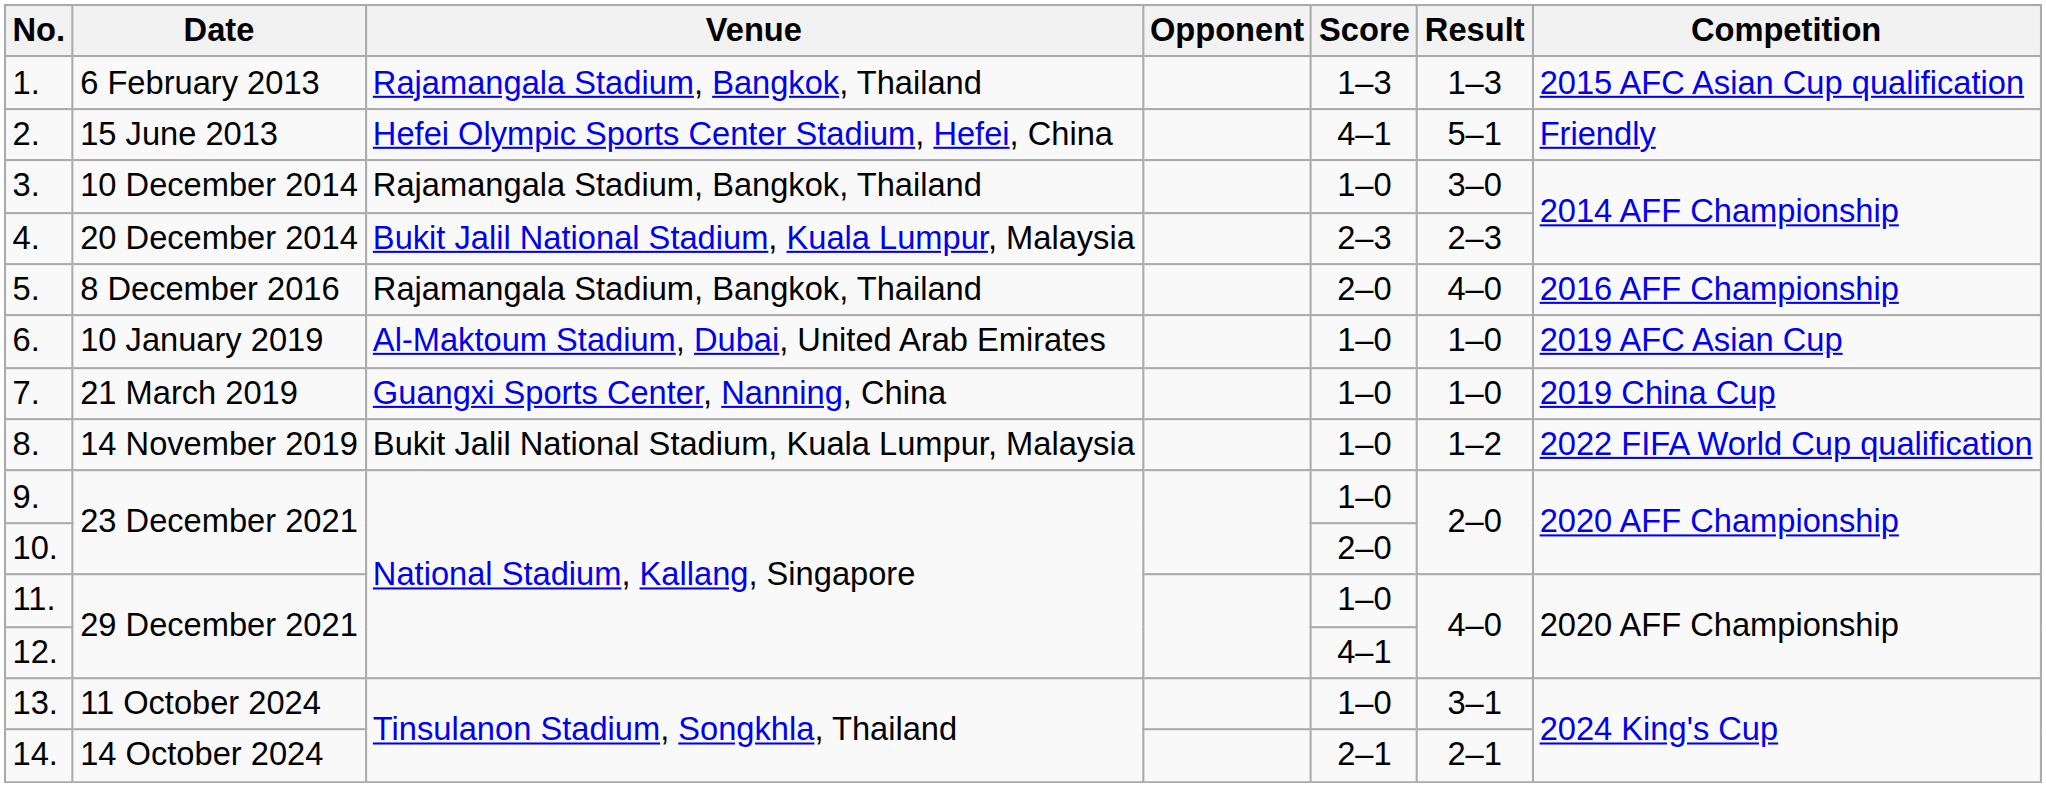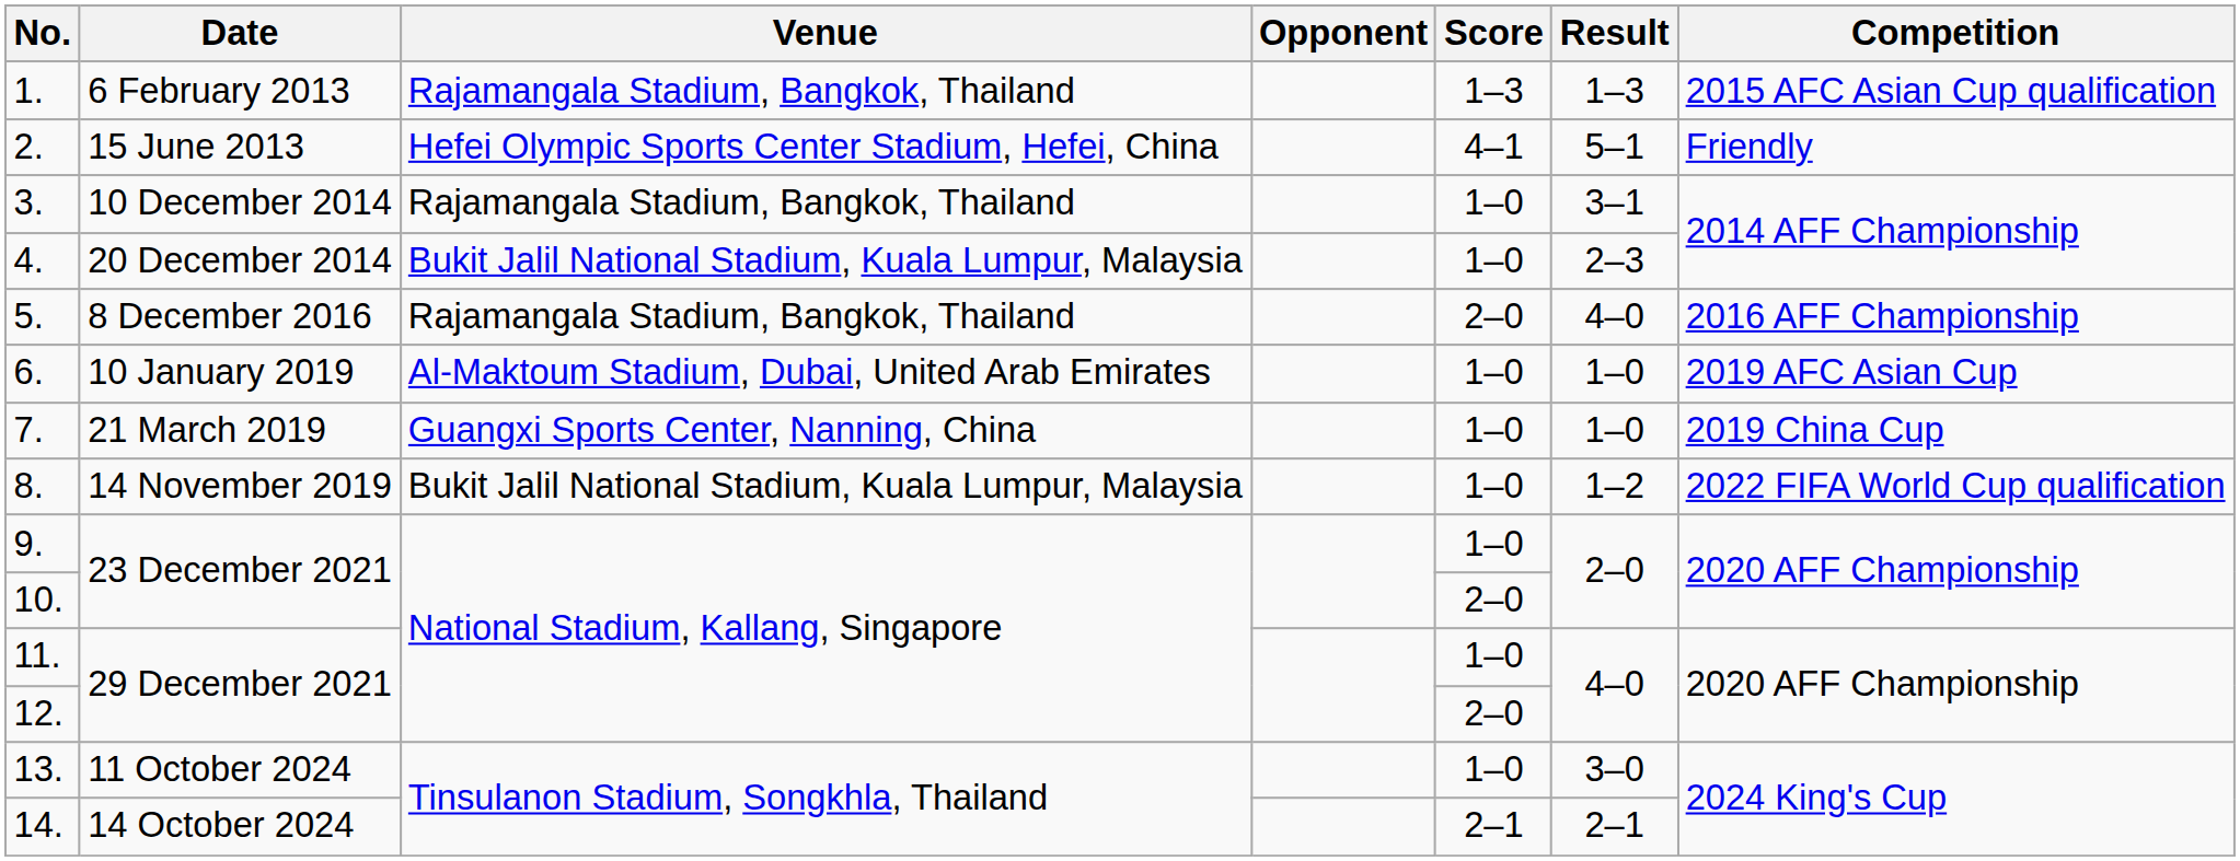 <table class=wikitable collapsible>
 <tr>
 <th>No.</th>
 <th>Date</th>
 <th>Venue</th>
 <th>Opponent</th>
 <th>Score</th>
 <th>Result</th>
 <th>Competition</th>
 </tr>
 <tr>
 <td>1.</td>
 <td>6 February 2013</td>
 <td><a href='#'>Rajamangala Stadium</a>, <a href='#'>Bangkok</a>, Thailand</td>
 <td></td>
 <td align=center>1–3</td>
 <td align="center">1–3</td>
 <td><a href='#'>2015 AFC Asian Cup qualification</a></td>
 </tr>
 <tr>
 <td>2.</td>
 <td>15 June 2013</td>
 <td><a href='#'>Hefei Olympic Sports Center Stadium</a>, <a href='#'>Hefei</a>, China</td>
 <td></td>
 <td align=center>4–1</td>
 <td align="center">5–1</td>
 <td><a href='#'>Friendly</a></td>
 </tr>
 <tr>
 <td>3.</td>
 <td>10 December 2014</td>
 <td>Rajamangala Stadium, Bangkok, Thailand</td>
 <td></td>
 <td align=center>1–0</td>
-<td align="center">3–0</td>
+<td align="center">3–1</td>
 <td rowspan=2><a href='#'>2014 AFF Championship</a></td>
 </tr>
 <tr>
 <td>4.</td>
 <td>20 December 2014</td>
 <td><a href='#'>Bukit Jalil National Stadium</a>, <a href='#'>Kuala Lumpur</a>, Malaysia</td>
 <td></td>
-<td align=center>2–3</td>
+<td align=center>1–0</td>
 <td align="center">2–3</td>
 </tr>
 <tr>
 <td>5.</td>
 <td>8 December 2016</td>
 <td>Rajamangala Stadium, Bangkok, Thailand</td>
 <td></td>
 <td align=center>2–0</td>
 <td align="center">4–0</td>
 <td><a href='#'>2016 AFF Championship</a></td>
 </tr>
 <tr>
 <td>6.</td>
 <td>10 January 2019</td>
 <td><a href='#'>Al-Maktoum Stadium</a>, <a href='#'>Dubai</a>, United Arab Emirates</td>
 <td></td>
 <td align=center>1–0</td>
 <td align="center">1–0</td>
 <td><a href='#'>2019 AFC Asian Cup</a></td>
 </tr>
 <tr>
 <td>7.</td>
 <td>21 March 2019</td>
 <td><a href='#'>Guangxi Sports Center</a>, <a href='#'>Nanning</a>, China</td>
 <td></td>
 <td align=center>1–0</td>
 <td align="center">1–0</td>
 <td><a href='#'>2019 China Cup</a></td>
 </tr>
 <tr>
 <td>8.</td>
 <td>14 November 2019</td>
 <td>Bukit Jalil National Stadium, Kuala Lumpur, Malaysia</td>
 <td></td>
 <td align=center>1–0</td>
 <td align="center">1–2</td>
 <td><a href='#'>2022 FIFA World Cup qualification</a></td>
 </tr>
 <tr>
 <td>9.</td>
 <td rowspan=2>23 December 2021</td>
 <td rowspan="4"><a href='#'>National Stadium</a>, <a href='#'>Kallang</a>, Singapore</td>
 <td rowspan=2></td>
 <td align=center>1–0</td>
 <td rowspan="2" align="center">2–0</td>
 <td rowspan="2"><a href='#'>2020 AFF Championship</a></td>
 </tr>
 <tr>
 <td>10.</td>
 <td align=center>2–0</td>
 </tr>
 <tr>
 <td>11.</td>
 <td rowspan=2>29 December 2021</td>
 <td rowspan="2"></td>
 <td align=center>1–0</td>
 <td rowspan="2" align="center">4–0</td>
 <td rowspan="2">2020 AFF Championship</td>
 </tr>
 <tr>
 <td>12.</td>
-<td align=center>4–1</td>
+<td align=center>2–0</td>
 </tr>
 <tr>
 <td>13.</td>
 <td>11 October 2024</td>
 <td rowspan="2"><a href='#'>Tinsulanon Stadium</a>, <a href='#'>Songkhla</a>, Thailand</td>
 <td></td>
 <td align=center>1–0</td>
-<td align="center">3–1</td>
+<td align="center">3–0</td>
 <td rowspan="2"><a href='#'>2024 King's Cup</a></td>
 </tr>
 <tr>
 <td>14.</td>
 <td>14 October 2024</td>
 <td></td>
 <td align=center>2–1</td>
 <td align="center">2–1</td>
 </tr>
 </table>
